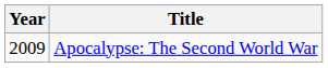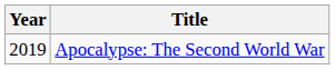 <table class="wikitable sortable">
 <tr>
 <th>Year</th>
 <th>Title</th>
 </tr>
 <tr>
-<td>2009</td>
+<td>2019</td>
 <td><a href='#'>Apocalypse: The Second World War</a></td>
 </tr>
 </table>
